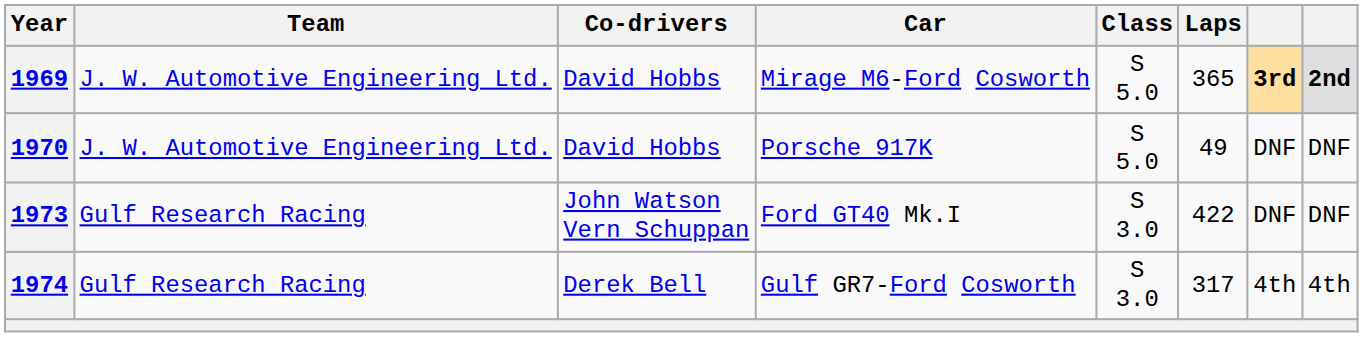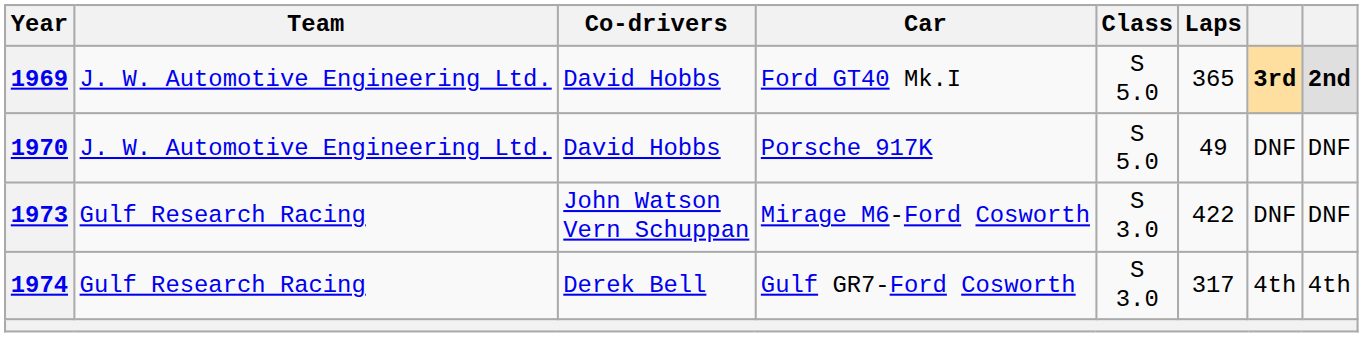 <table class="wikitable" style="text-align:center; font-size:90%">
 <tr>
 <th>Year</th>
 <th>Team</th>
 <th>Co-drivers</th>
 <th>Car</th>
 <th>Class</th>
 <th>Laps</th>
 <th></th>
 <th></th>
 </tr>
 <tr>
 <th><a href='#'>1969</a></th>
 <td align="left"> <a href='#'>J. W. Automotive Engineering Ltd.</a></td>
 <td align="left"> <a href='#'>David Hobbs</a></td>
-<td align="left"><a href='#'>Mirage M6</a>-<a href='#'>Ford</a> <a href='#'>Cosworth</a></td>
+<td align="left"><a href='#'>Ford GT40</a> Mk.I</td>
 <td>S<br>5.0</td>
 <td>365</td>
 <td style="background:#FFDF9F;"><strong>3rd</strong></td>
 <td style="background:#DFDFDF;"><strong>2nd</strong></td>
 </tr>
 <tr>
 <th><a href='#'>1970</a></th>
 <td align="left"> <a href='#'>J. W. Automotive Engineering Ltd.</a></td>
 <td align="left"> <a href='#'>David Hobbs</a></td>
 <td align="left"><a href='#'>Porsche 917K</a></td>
 <td>S<br>5.0</td>
 <td>49</td>
 <td>DNF</td>
 <td>DNF</td>
 </tr>
 <tr>
 <th><a href='#'>1973</a></th>
 <td align="left"> <a href='#'>Gulf Research Racing</a></td>
 <td align="left"> <a href='#'>John Watson</a><br> <a href='#'>Vern Schuppan</a></td>
-<td align="left"><a href='#'>Ford GT40</a> Mk.I</td>
+<td align="left"><a href='#'>Mirage M6</a>-<a href='#'>Ford</a> <a href='#'>Cosworth</a></td>
 <td>S<br>3.0</td>
 <td>422</td>
 <td>DNF</td>
 <td>DNF</td>
 </tr>
 <tr>
 <th><a href='#'>1974</a></th>
 <td align="left"> <a href='#'>Gulf Research Racing</a></td>
 <td align="left"> <a href='#'>Derek Bell</a></td>
 <td align="left"><a href='#'>Gulf</a> GR7-<a href='#'>Ford</a> <a href='#'>Cosworth</a></td>
 <td>S<br>3.0</td>
 <td>317</td>
 <td>4th</td>
 <td>4th</td>
 </tr>
 <tr>
 <th colspan="8"></th>
 </tr>
 </table>
